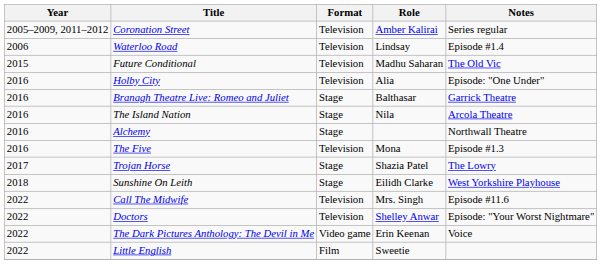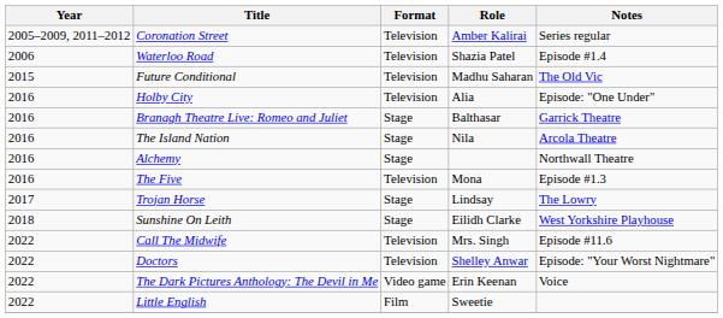 <table class="wikitable">
 <tr>
 <th>Year</th>
 <th>Title</th>
 <th>Format</th>
 <th>Role</th>
 <th>Notes</th>
 </tr>
 <tr>
 <td>2005–2009, 2011–2012</td>
 <td><em><a href='#'>Coronation Street</a></em></td>
 <td>Television</td>
 <td><a href='#'>Amber Kalirai</a></td>
 <td>Series regular</td>
 </tr>
 <tr>
 <td>2006</td>
 <td><em><a href='#'>Waterloo Road</a></em></td>
 <td>Television</td>
-<td>Lindsay</td>
+<td>Shazia Patel</td>
 <td>Episode #1.4</td>
 </tr>
 <tr>
 <td>2015</td>
 <td><em>Future Conditional</em></td>
 <td>Television</td>
 <td>Madhu Saharan</td>
 <td><a href='#'>The Old Vic</a></td>
 </tr>
 <tr>
 <td>2016</td>
 <td><em><a href='#'>Holby City</a></em></td>
 <td>Television</td>
 <td>Alia</td>
 <td>Episode: "One Under"</td>
 </tr>
 <tr>
 <td>2016</td>
 <td><em><a href='#'>Branagh Theatre Live: Romeo and Juliet</a></em></td>
 <td>Stage</td>
 <td>Balthasar</td>
 <td><a href='#'>Garrick Theatre</a></td>
 </tr>
 <tr>
 <td>2016</td>
 <td><em>The Island Nation</em></td>
 <td>Stage</td>
 <td>Nila</td>
 <td><a href='#'>Arcola Theatre</a></td>
 </tr>
 <tr>
 <td>2016</td>
 <td><em><a href='#'>Alchemy</a></em></td>
 <td>Stage</td>
 <td></td>
 <td>Northwall Theatre</td>
 </tr>
 <tr>
 <td>2016</td>
 <td><em><a href='#'>The Five</a></em></td>
 <td>Television</td>
 <td>Mona</td>
 <td>Episode #1.3</td>
 </tr>
 <tr>
 <td>2017</td>
 <td><em><a href='#'>Trojan Horse</a></em></td>
 <td>Stage</td>
-<td>Shazia Patel</td>
+<td>Lindsay</td>
 <td><a href='#'>The Lowry</a></td>
 </tr>
 <tr>
 <td>2018</td>
 <td><em>Sunshine On Leith</em></td>
 <td>Stage</td>
 <td>Eilidh Clarke</td>
 <td><a href='#'>West Yorkshire Playhouse</a></td>
 </tr>
 <tr>
 <td>2022</td>
 <td><em><a href='#'>Call The Midwife</a></em></td>
 <td>Television</td>
 <td>Mrs. Singh</td>
 <td>Episode #11.6</td>
 </tr>
 <tr>
 <td>2022</td>
 <td><em><a href='#'>Doctors</a></em></td>
 <td>Television</td>
 <td><a href='#'>Shelley Anwar</a></td>
 <td>Episode: "Your Worst Nightmare"</td>
 </tr>
 <tr>
 <td>2022</td>
 <td><em><a href='#'>The Dark Pictures Anthology: The Devil in Me</a></em></td>
 <td>Video game</td>
 <td>Erin Keenan</td>
 <td>Voice</td>
 </tr>
 <tr>
 <td>2022</td>
 <td><em><a href='#'>Little English</a></em></td>
 <td>Film</td>
 <td>Sweetie</td>
 <td></td>
 </tr>
 <tr>
 </tr>
 </table>
